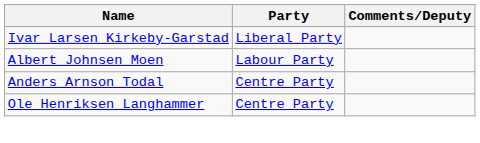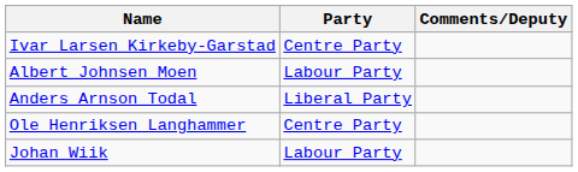 <table class="wikitable">
 <tr>
 <th>Name</th>
 <th>Party</th>
 <th>Comments/Deputy</th>
 </tr>
 <tr>
 <td><a href='#'>Ivar Larsen Kirkeby-Garstad</a></td>
-<td><a href='#'>Liberal Party</a></td>
+<td><a href='#'>Centre Party</a></td>
 <td></td>
 </tr>
 <tr>
 <td><a href='#'>Albert Johnsen Moen</a></td>
 <td><a href='#'>Labour Party</a></td>
 <td></td>
 </tr>
 <tr>
 <td><a href='#'>Anders Arnson Todal</a></td>
-<td><a href='#'>Centre Party</a></td>
+<td><a href='#'>Liberal Party</a></td>
 <td></td>
 </tr>
 <tr>
 <td><a href='#'>Ole Henriksen Langhammer</a></td>
 <td><a href='#'>Centre Party</a></td>
 <td></td>
 </tr>
+<tr>
+<td><a href='#'>Johan Wiik</a></td>
+<td><a href='#'>Labour Party</a></td>
+<td></td>
+</tr>
 </table>
